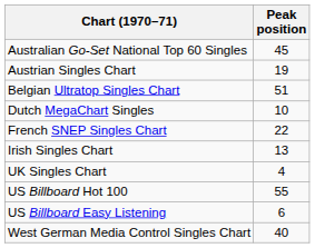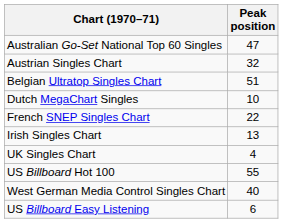 <table class="wikitable sortable" style="clear: left;">
 <tr>
 <th scope="col">Chart (1970–71)</th>
 <th scope="col" align="center">Peak<br>position</th>
 </tr>
 <tr>
 <td scope="row">Australian <em>Go-Set</em> National Top 60 Singles</td>
-<td style="text-align:center;">45</td>
+<td style="text-align:center;">47</td>
 </tr>
 <tr>
 <td scope="row">Austrian Singles Chart</td>
-<td style="text-align:center;">19</td>
+<td style="text-align:center;">32</td>
 </tr>
 <tr>
 <td scope="row">Belgian <a href='#'>Ultratop Singles Chart</a></td>
 <td style="text-align:center;">51</td>
 </tr>
 <tr>
 <td scope="row">Dutch <a href='#'>MegaChart</a> Singles</td>
 <td style="text-align:center;">10</td>
 </tr>
 <tr>
 <td scope="row">French <a href='#'>SNEP Singles Chart</a></td>
 <td style="text-align:center;">22</td>
 </tr>
 <tr>
 <td scope="row">Irish Singles Chart</td>
 <td style="text-align:center;">13</td>
 </tr>
 <tr>
 <td scope="row">UK Singles Chart</td>
 <td style="text-align:center;">4</td>
 </tr>
 <tr>
 <td scope="row">US <em>Billboard</em> Hot 100</td>
 <td style="text-align:center;">55</td>
 </tr>
 <tr>
+<td scope="row">West German Media Control Singles Chart</td>
+<td style="text-align:center;">40</td>
+</tr>
+<tr>
 <td scope="row">US <a href='#'><em>Billboard</em> Easy Listening</a></td>
 <td style="text-align:center;">6</td>
 </tr>
-<tr>
-<td scope="row">West German Media Control Singles Chart</td>
-<td style="text-align:center;">40</td>
-</tr>
 </table>
